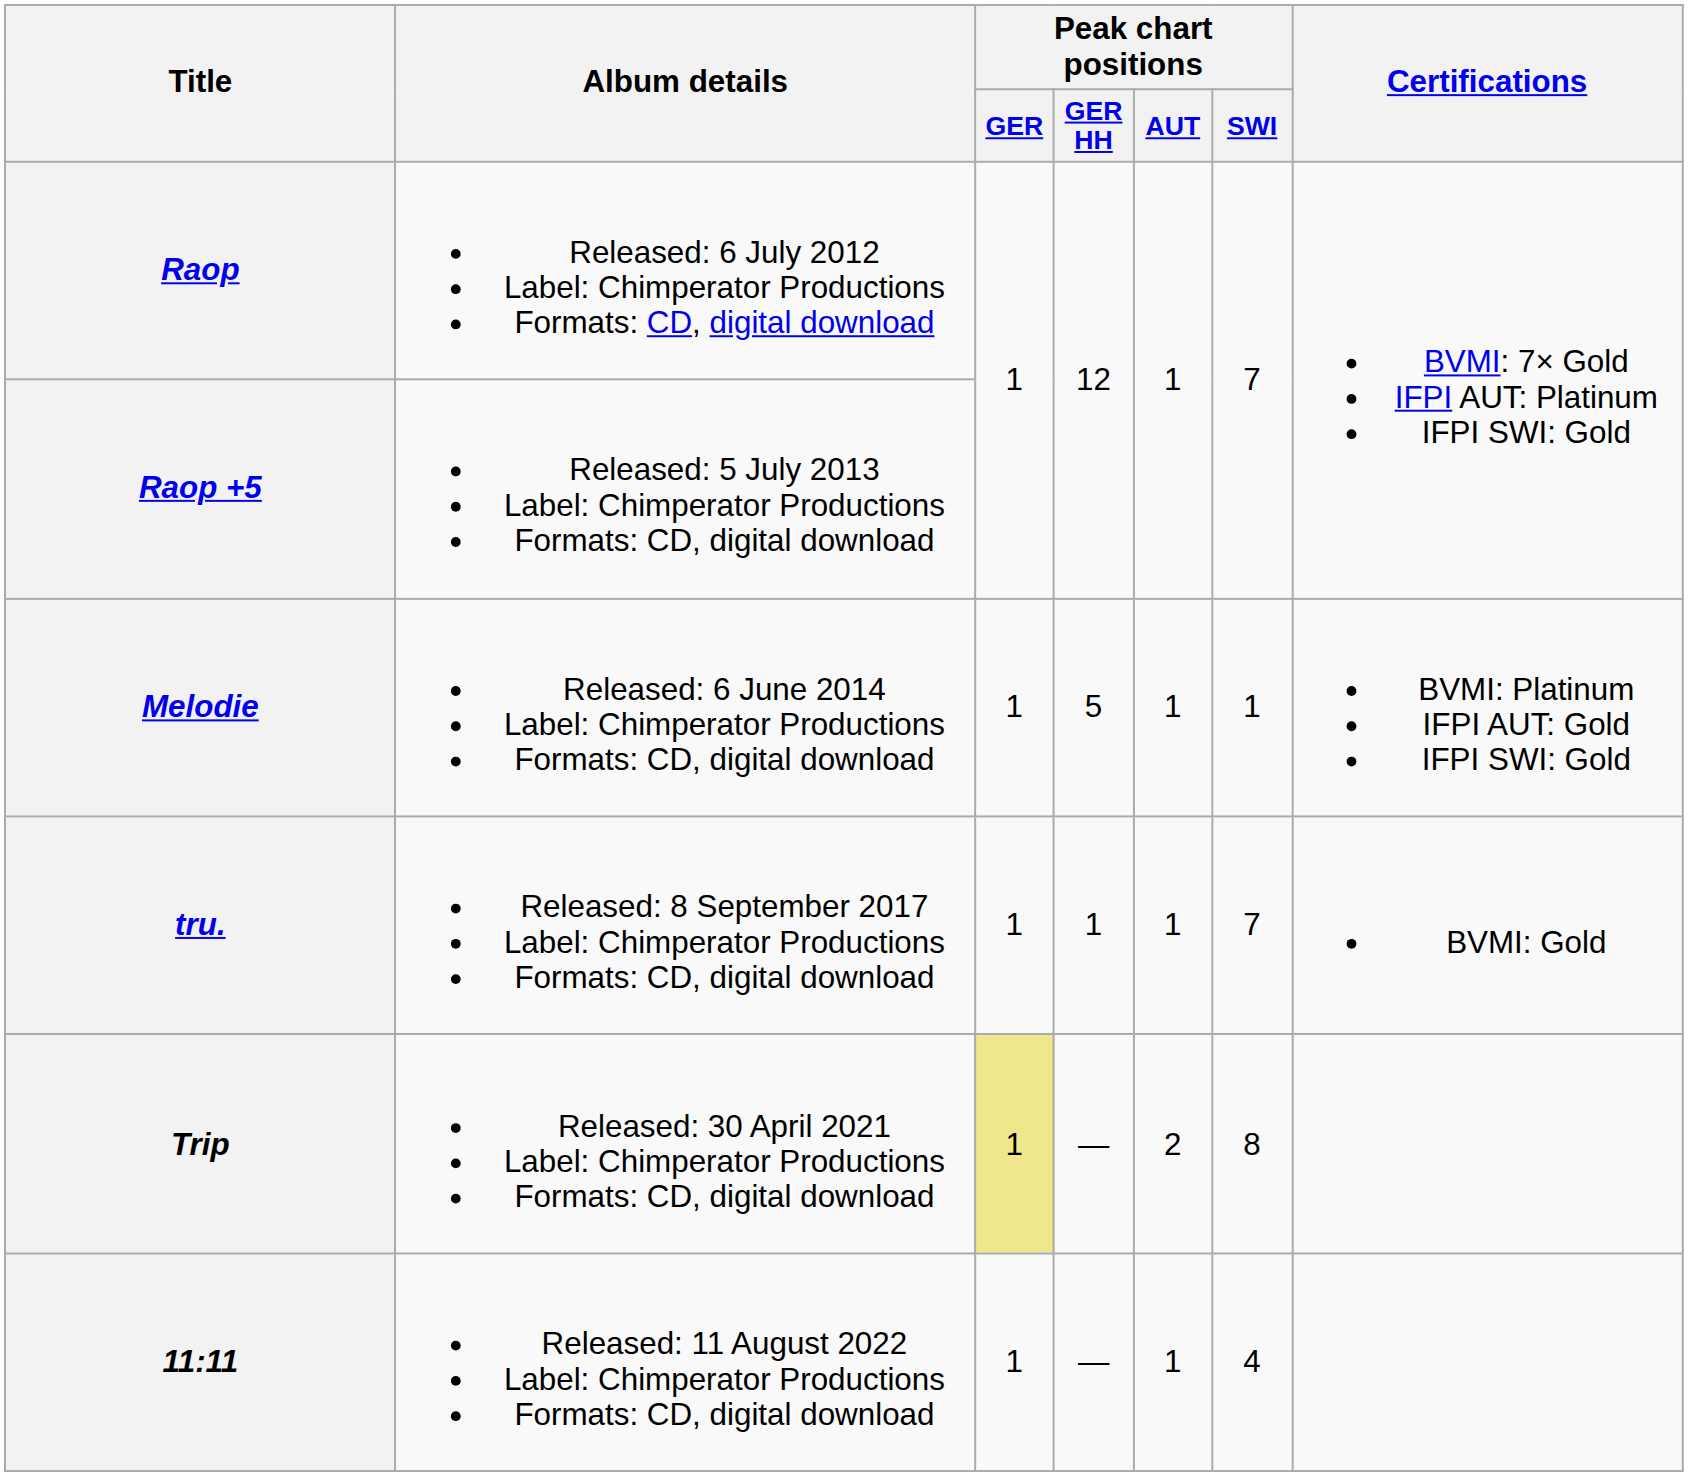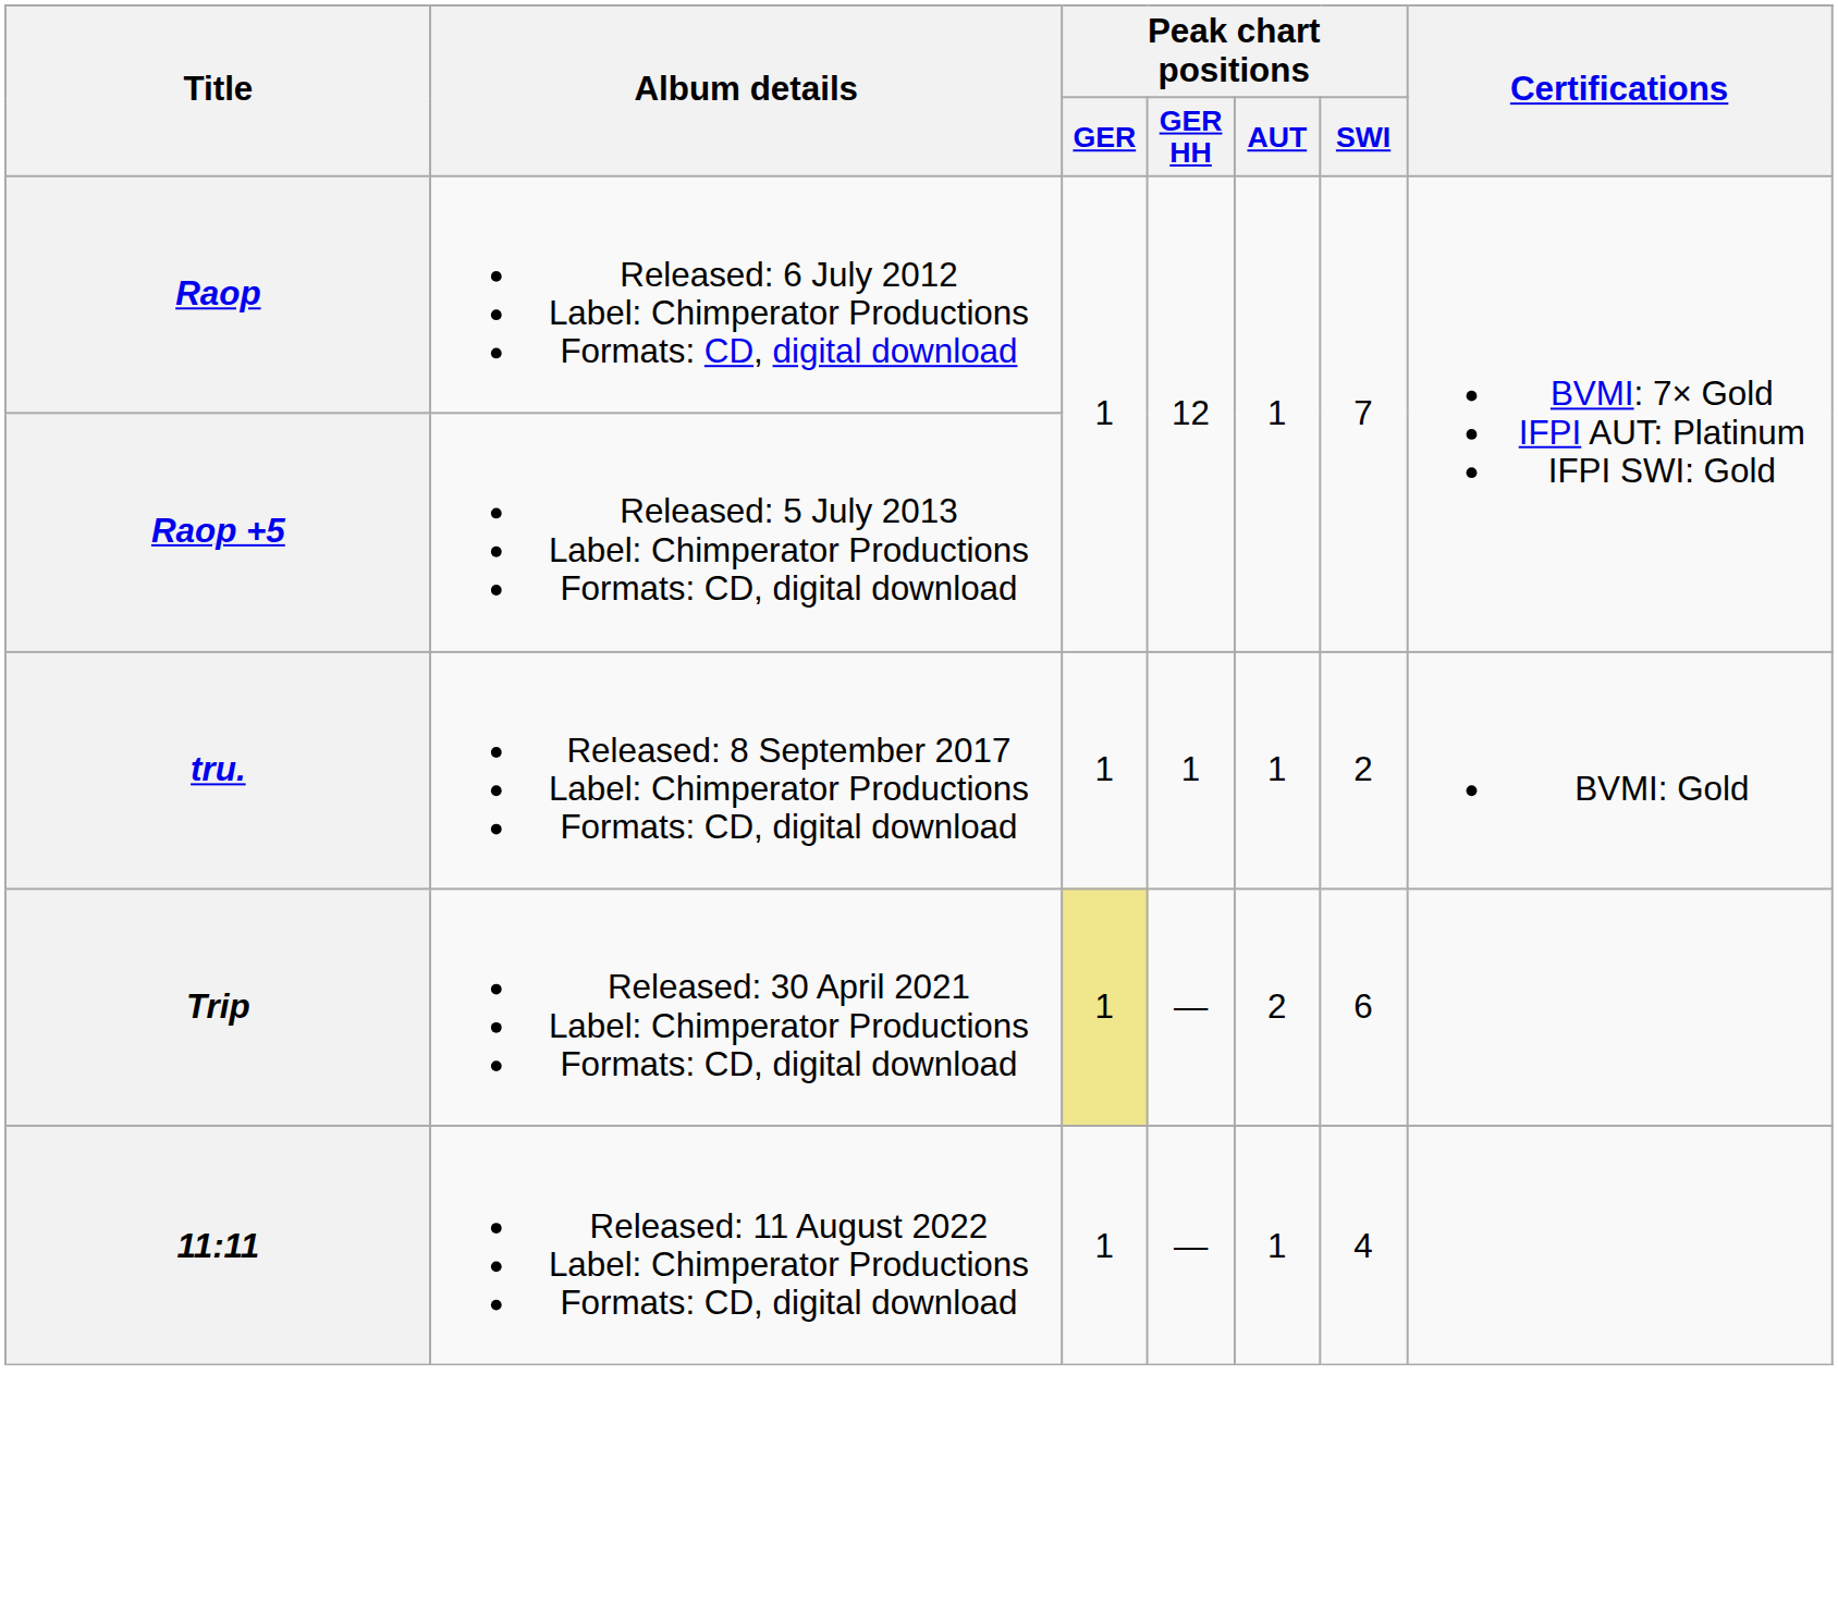 <table class="wikitable plainrowheaders" style="text-align:center;">
 <tr>
 <th scope="col" rowspan="2" style="width:12em;">Title</th>
 <th scope="col" rowspan="2" style="width:18em;">Album details</th>
 <th scope="col" colspan="4">Peak chart positions</th>
 <th scope="col" rowspan="2" style="width:12em;"><a href='#'>Certifications</a></th>
 </tr>
 <tr>
 <th style="width:2.5em; font-size:85%"><a href='#'>GER</a><br></th>
 <th style="width:2.5em; font-size:85%"><a href='#'>GER<br>HH</a><br></th>
 <th style="width:2.5em; font-size:85%"><a href='#'>AUT</a><br></th>
 <th style="width:2.5em; font-size:85%"><a href='#'>SWI</a><br></th>
 </tr>
 <tr>
 <th scope="row"><em><a href='#'>Raop</a></em></th>
 <td><br><ul><li>Released: 6 July 2012</li><li>Label: Chimperator Productions</li><li>Formats: <a href='#'>CD</a>, <a href='#'>digital download</a></li></ul></td>
 <td rowspan="2">1</td>
 <td rowspan="2">12</td>
 <td rowspan="2">1</td>
 <td rowspan="2">7</td>
 <td rowspan="2"><br><ul><li><a href='#'>BVMI</a>: 7× Gold</li><li><a href='#'>IFPI</a> AUT: Platinum</li><li>IFPI SWI: Gold</li></ul></td>
 </tr>
 <tr>
 <th scope="row"><em><a href='#'>Raop +5</a></em></th>
 <td><br><ul><li>Released: 5 July 2013</li><li>Label: Chimperator Productions</li><li>Formats: CD, digital download</li></ul></td>
 </tr>
 <tr>
-<th scope="row"><em><a href='#'>Melodie</a></em></th>
-<td><br><ul><li>Released: 6 June 2014</li><li>Label: Chimperator Productions</li><li>Formats: CD, digital download</li></ul></td>
-<td>1</td>
-<td>5</td>
-<td>1</td>
-<td>1</td>
-<td><br><ul><li>BVMI: Platinum</li><li>IFPI AUT: Gold</li><li>IFPI SWI: Gold</li></ul></td>
-</tr>
-<tr>
 <th scope="row"><em><a href='#'>tru.</a></em></th>
 <td><br><ul><li>Released: 8 September 2017</li><li>Label: Chimperator Productions</li><li>Formats: CD, digital download</li></ul></td>
 <td>1</td>
 <td>1</td>
 <td>1</td>
-<td>7</td>
+<td>2</td>
 <td><br><ul><li>BVMI: Gold</li></ul></td>
 </tr>
 <tr>
 <th scope="row"><em>Trip</em></th>
 <td><br><ul><li>Released: 30 April 2021</li><li>Label: Chimperator Productions</li><li>Formats: CD, digital download</li></ul></td>
 <td style="background: khaki;">1</td>
 <td>—</td>
 <td>2</td>
-<td>8</td>
+<td>6</td>
 <td></td>
 </tr>
 <tr>
 <th scope="row"><em>11:11</em></th>
 <td><br><ul><li>Released: 11 August 2022</li><li>Label: Chimperator Productions</li><li>Formats: CD, digital download</li></ul></td>
 <td>1</td>
 <td>—</td>
 <td>1</td>
 <td>4</td>
 <td></td>
 </tr>
 </table>
